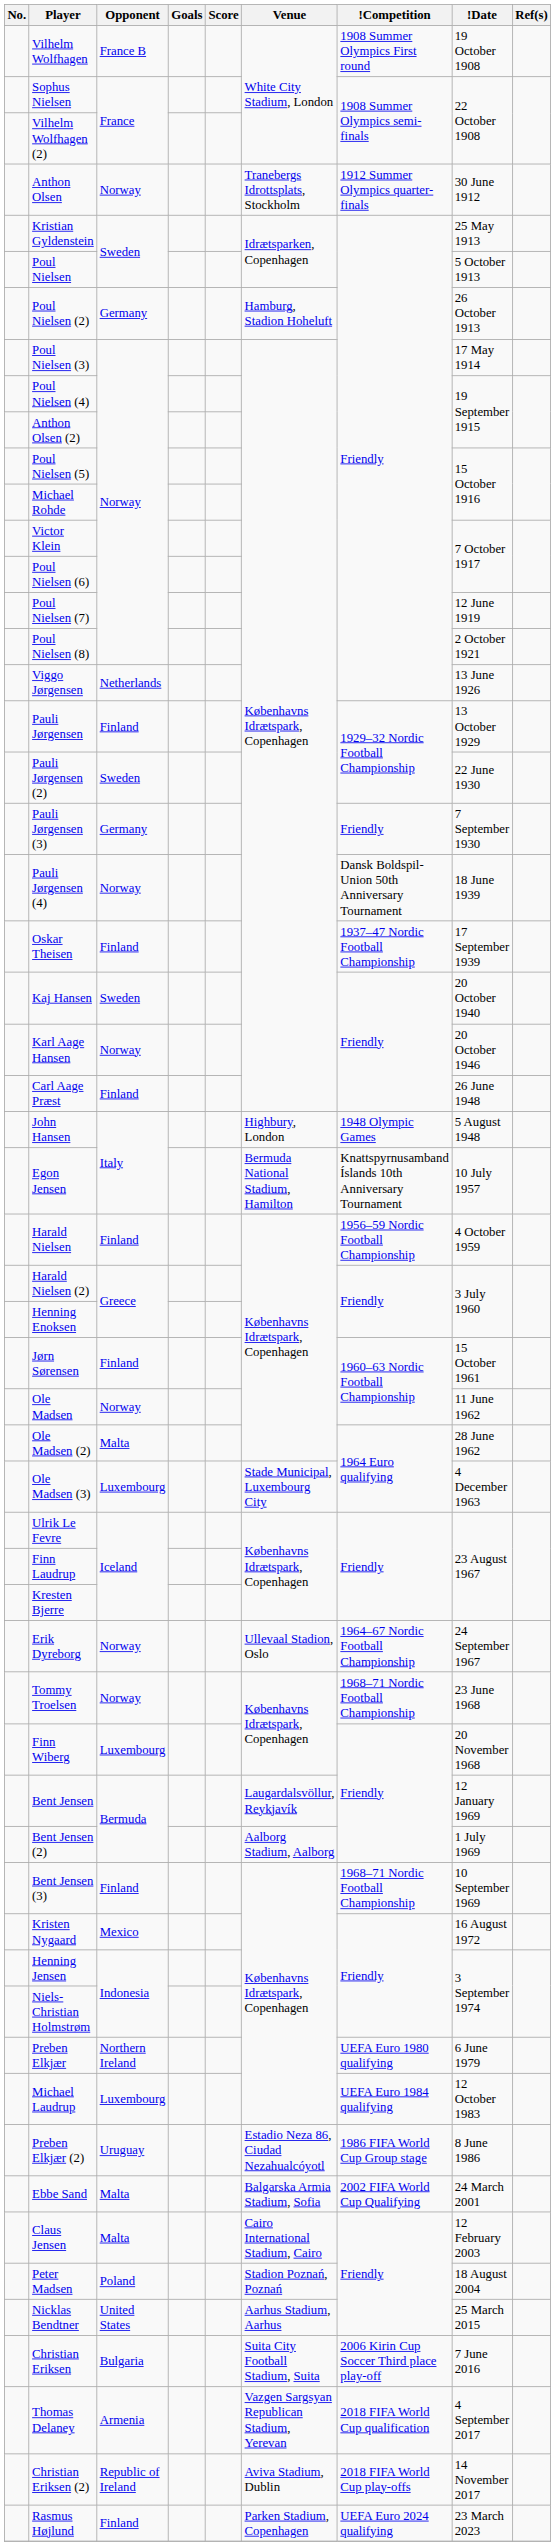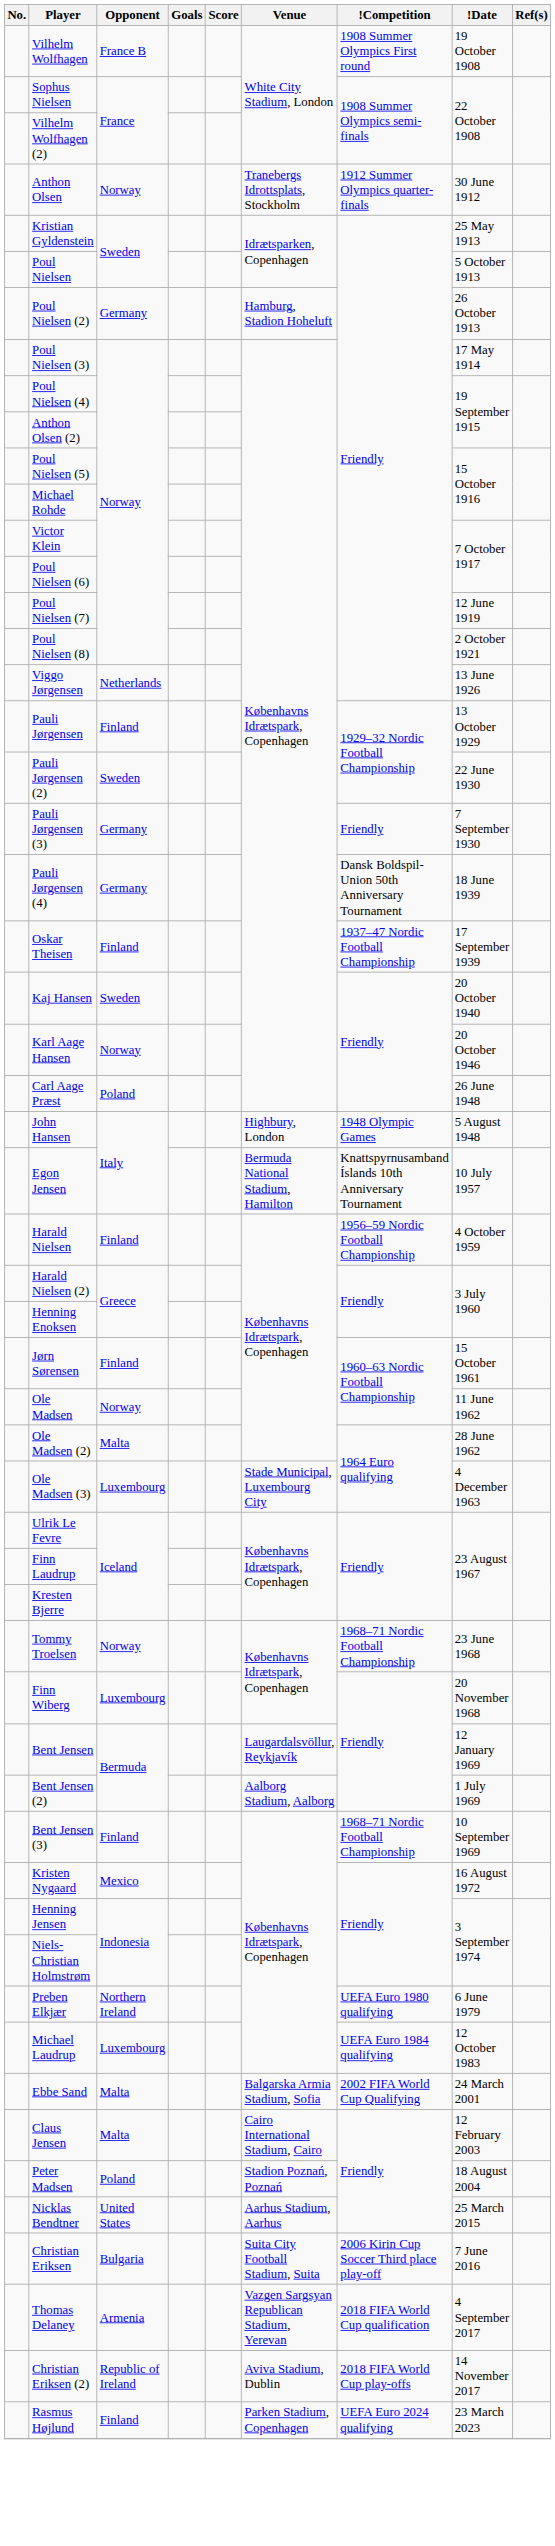 <table class="wikitable sortable" style="font-size:95%;">
 <tr>
 <th>No.</th>
 <th>Player</th>
 <th width="15%">Opponent</th>
 <th>Goals</th>
 <th class="align:center">Score</th>
 <th>Venue</th>
 <th width="18%">!Competition</th>
 <th width="12%">!Date</th>
 <th class="unsortable">Ref(s)</th>
 </tr>
 <tr>
 <td></td>
 <td><a href='#'>Vilhelm Wolfhagen</a></td>
 <td> <a href='#'>France B</a></td>
 <td></td>
 <td></td>
 <td rowspan="3"><a href='#'>White City Stadium</a>, London</td>
 <td><a href='#'>1908 Summer Olympics First round</a></td>
 <td>19 October 1908</td>
 <td></td>
 </tr>
 <tr>
 <td></td>
 <td><a href='#'>Sophus Nielsen</a></td>
 <td rowspan="2"> <a href='#'>France</a></td>
 <td></td>
 <td></td>
 <td rowspan="2"><a href='#'>1908 Summer Olympics semi-finals</a></td>
 <td rowspan="2">22 October 1908</td>
 <td rowspan="2"></td>
 </tr>
 <tr>
 <td></td>
 <td><a href='#'>Vilhelm Wolfhagen</a> (2)</td>
 <td></td>
 <td></td>
 </tr>
 <tr>
 <td></td>
 <td><a href='#'>Anthon Olsen</a></td>
 <td> <a href='#'>Norway</a></td>
 <td></td>
 <td></td>
 <td><a href='#'>Tranebergs Idrottsplats</a>, Stockholm</td>
 <td><a href='#'>1912 Summer Olympics quarter-finals</a></td>
 <td>30 June 1912</td>
 <td></td>
 </tr>
 <tr>
 <td></td>
 <td><a href='#'>Kristian Gyldenstein</a></td>
 <td rowspan="2"> <a href='#'>Sweden</a></td>
 <td></td>
 <td></td>
 <td rowspan="2"><a href='#'>Idrætsparken</a>, Copenhagen</td>
 <td rowspan="13"><a href='#'>Friendly</a></td>
 <td>25 May 1913</td>
 <td></td>
 </tr>
 <tr>
 <td></td>
 <td><a href='#'>Poul Nielsen</a></td>
 <td></td>
 <td></td>
 <td>5 October 1913</td>
 <td></td>
 </tr>
 <tr>
 <td></td>
 <td><a href='#'>Poul Nielsen</a> (2)</td>
 <td> <a href='#'>Germany</a></td>
 <td></td>
 <td></td>
 <td><a href='#'>Hamburg</a>, <a href='#'>Stadion Hoheluft</a></td>
 <td>26 October 1913</td>
 <td></td>
 </tr>
 <tr>
 <td></td>
 <td><a href='#'>Poul Nielsen</a> (3)</td>
 <td rowspan="9"> <a href='#'>Norway</a></td>
 <td></td>
 <td></td>
 <td rowspan="18"><a href='#'>Københavns Idrætspark</a>, Copenhagen</td>
 <td>17 May 1914</td>
 <td></td>
 </tr>
 <tr>
 <td></td>
 <td><a href='#'>Poul Nielsen</a> (4)</td>
 <td></td>
 <td></td>
 <td rowspan="2">19 September 1915</td>
 <td rowspan="2"></td>
 </tr>
 <tr>
 <td></td>
 <td><a href='#'>Anthon Olsen</a> (2)</td>
 <td></td>
 <td></td>
 </tr>
 <tr>
 <td></td>
 <td><a href='#'>Poul Nielsen</a> (5)</td>
 <td></td>
 <td></td>
 <td rowspan="2">15 October 1916</td>
 <td rowspan="2"></td>
 </tr>
 <tr>
 <td></td>
 <td><a href='#'>Michael Rohde</a></td>
 <td></td>
 <td></td>
 </tr>
 <tr>
 <td></td>
 <td><a href='#'>Victor Klein</a></td>
 <td></td>
 <td></td>
 <td rowspan="2">7 October 1917</td>
 <td rowspan="2"></td>
 </tr>
 <tr>
 <td></td>
 <td><a href='#'>Poul Nielsen</a> (6)</td>
 <td></td>
 <td></td>
 </tr>
 <tr>
 <td></td>
 <td><a href='#'>Poul Nielsen</a> (7)</td>
 <td></td>
 <td></td>
 <td>12 June 1919</td>
 <td></td>
 </tr>
 <tr>
 <td></td>
 <td><a href='#'>Poul Nielsen</a> (8)</td>
 <td></td>
 <td></td>
 <td>2 October 1921</td>
 <td></td>
 </tr>
 <tr>
 <td></td>
 <td><a href='#'>Viggo Jørgensen</a></td>
 <td> <a href='#'>Netherlands</a></td>
 <td></td>
 <td></td>
 <td>13 June 1926</td>
 <td></td>
 </tr>
 <tr>
 <td></td>
 <td><a href='#'>Pauli Jørgensen</a></td>
 <td> <a href='#'>Finland</a></td>
 <td></td>
 <td></td>
 <td rowspan="2"><a href='#'>1929–32 Nordic Football Championship</a></td>
 <td>13 October 1929</td>
 <td></td>
 </tr>
 <tr>
 <td></td>
 <td><a href='#'>Pauli Jørgensen</a> (2)</td>
 <td> <a href='#'>Sweden</a></td>
 <td></td>
 <td></td>
 <td>22 June 1930</td>
 <td></td>
 </tr>
 <tr>
 <td></td>
 <td><a href='#'>Pauli Jørgensen</a> (3)</td>
 <td> <a href='#'>Germany</a></td>
 <td></td>
 <td></td>
 <td><a href='#'>Friendly</a></td>
 <td>7 September 1930</td>
 <td></td>
 </tr>
 <tr>
 <td></td>
 <td><a href='#'>Pauli Jørgensen</a> (4)</td>
-<td> <a href='#'>Norway</a></td>
+<td> <a href='#'>Germany</a></td>
 <td></td>
 <td></td>
 <td>Dansk Boldspil-Union 50th Anniversary Tournament</td>
 <td>18 June 1939</td>
 <td></td>
 </tr>
 <tr>
 <td></td>
 <td><a href='#'>Oskar Theisen</a></td>
 <td> <a href='#'>Finland</a></td>
 <td></td>
 <td></td>
 <td><a href='#'>1937–47 Nordic Football Championship</a></td>
 <td>17 September 1939</td>
 <td></td>
 </tr>
 <tr>
 <td></td>
 <td><a href='#'>Kaj Hansen</a></td>
 <td> <a href='#'>Sweden</a></td>
 <td></td>
 <td></td>
 <td rowspan="3"><a href='#'>Friendly</a></td>
 <td>20 October 1940</td>
 <td></td>
 </tr>
 <tr>
 <td></td>
 <td><a href='#'>Karl Aage Hansen</a></td>
 <td> <a href='#'>Norway</a></td>
 <td></td>
 <td></td>
 <td>20 October 1946</td>
 <td></td>
 </tr>
 <tr>
 <td></td>
 <td><a href='#'>Carl Aage Præst</a></td>
-<td> <a href='#'>Finland</a></td>
+<td> <a href='#'>Poland</a></td>
 <td></td>
 <td></td>
 <td>26 June 1948</td>
 <td></td>
 </tr>
 <tr>
 <td></td>
 <td><a href='#'>John Hansen</a></td>
 <td rowspan="2"> <a href='#'>Italy</a></td>
 <td></td>
 <td></td>
 <td><a href='#'>Highbury</a>, London</td>
 <td><a href='#'>1948 Olympic Games</a></td>
 <td>5 August 1948</td>
 <td></td>
 </tr>
 <tr>
 <td></td>
 <td><a href='#'>Egon Jensen</a></td>
 <td></td>
 <td></td>
 <td><a href='#'>Bermuda National Stadium</a>, <a href='#'>Hamilton</a></td>
 <td>Knattspyrnusamband Íslands 10th Anniversary Tournament</td>
 <td>10 July 1957</td>
 <td></td>
 </tr>
 <tr>
 <td></td>
 <td><a href='#'>Harald Nielsen</a></td>
 <td> <a href='#'>Finland</a></td>
 <td></td>
 <td></td>
 <td rowspan="6"><a href='#'>Københavns Idrætspark</a>, Copenhagen</td>
 <td><a href='#'>1956–59 Nordic Football Championship</a></td>
 <td>4 October 1959</td>
 <td></td>
 </tr>
 <tr>
 <td></td>
 <td><a href='#'>Harald Nielsen</a> (2)</td>
 <td rowspan="2"> <a href='#'>Greece</a></td>
 <td></td>
 <td></td>
 <td rowspan="2"><a href='#'>Friendly</a></td>
 <td rowspan="2">3 July 1960</td>
 <td rowspan="2"></td>
 </tr>
 <tr>
 <td></td>
 <td><a href='#'>Henning Enoksen</a></td>
 <td></td>
 <td></td>
 </tr>
 <tr>
 <td></td>
 <td><a href='#'>Jørn Sørensen</a></td>
 <td> <a href='#'>Finland</a></td>
 <td></td>
 <td></td>
 <td rowspan="2"><a href='#'>1960–63 Nordic Football Championship</a></td>
 <td>15 October 1961</td>
 <td></td>
 </tr>
 <tr>
 <td></td>
 <td><a href='#'>Ole Madsen</a></td>
 <td> <a href='#'>Norway</a></td>
 <td></td>
 <td></td>
 <td>11 June 1962</td>
 <td></td>
 </tr>
 <tr>
 <td></td>
 <td><a href='#'>Ole Madsen</a> (2)</td>
 <td> <a href='#'>Malta</a></td>
 <td></td>
 <td></td>
 <td rowspan="2"><a href='#'>1964 Euro qualifying</a></td>
 <td>28 June 1962</td>
 <td></td>
 </tr>
 <tr>
 <td></td>
 <td><a href='#'>Ole Madsen</a> (3)</td>
 <td> <a href='#'>Luxembourg</a></td>
 <td></td>
 <td></td>
 <td><a href='#'>Stade Municipal</a>, <a href='#'>Luxembourg City</a></td>
 <td>4 December 1963</td>
 <td></td>
 </tr>
 <tr>
 <td></td>
 <td><a href='#'>Ulrik Le Fevre</a></td>
 <td rowspan="3"> <a href='#'>Iceland</a></td>
 <td></td>
 <td></td>
 <td rowspan="3"><a href='#'>Københavns Idrætspark</a>, Copenhagen</td>
 <td rowspan="3"><a href='#'>Friendly</a></td>
 <td rowspan="3">23 August 1967</td>
 <td rowspan="3"></td>
 </tr>
 <tr>
 <td></td>
 <td><a href='#'>Finn Laudrup</a></td>
 <td></td>
 <td></td>
 </tr>
 <tr>
 <td></td>
 <td><a href='#'>Kresten Bjerre</a></td>
 <td></td>
 <td></td>
 </tr>
 <tr>
 <td></td>
-<td><a href='#'>Erik Dyreborg</a></td>
-<td> <a href='#'>Norway</a></td>
-<td></td>
-<td></td>
-<td><a href='#'>Ullevaal Stadion</a>, Oslo</td>
-<td><a href='#'>1964–67 Nordic Football Championship</a></td>
-<td>24 September 1967</td>
-<td></td>
-</tr>
-<tr>
-<td></td>
 <td><a href='#'>Tommy Troelsen</a></td>
 <td> <a href='#'>Norway</a></td>
 <td></td>
 <td></td>
 <td rowspan="2"><a href='#'>Københavns Idrætspark</a>, Copenhagen</td>
 <td><a href='#'>1968–71 Nordic Football Championship</a></td>
 <td>23 June 1968</td>
 <td></td>
 </tr>
 <tr>
 <td></td>
 <td><a href='#'>Finn Wiberg</a></td>
 <td> <a href='#'>Luxembourg</a></td>
 <td></td>
 <td></td>
 <td rowspan="3"><a href='#'>Friendly</a></td>
 <td>20 November 1968</td>
 <td></td>
 </tr>
 <tr>
 <td></td>
 <td><a href='#'>Bent Jensen</a></td>
 <td rowspan="2"> <a href='#'>Bermuda</a></td>
 <td></td>
 <td></td>
 <td><a href='#'>Laugardalsvöllur</a>, <a href='#'>Reykjavík</a></td>
 <td>12 January 1969</td>
 <td></td>
 </tr>
 <tr>
 <td></td>
 <td><a href='#'>Bent Jensen</a> (2)</td>
 <td></td>
 <td></td>
 <td><a href='#'>Aalborg Stadium</a>, <a href='#'>Aalborg</a></td>
 <td>1 July 1969</td>
 <td></td>
 </tr>
 <tr>
 <td></td>
 <td><a href='#'>Bent Jensen</a> (3)</td>
 <td> <a href='#'>Finland</a></td>
 <td></td>
 <td></td>
 <td rowspan="6"><a href='#'>Københavns Idrætspark</a>, Copenhagen</td>
 <td><a href='#'>1968–71 Nordic Football Championship</a></td>
 <td>10 September 1969</td>
 <td></td>
 </tr>
 <tr>
 <td></td>
 <td><a href='#'>Kristen Nygaard</a></td>
 <td> <a href='#'>Mexico</a></td>
 <td></td>
 <td></td>
 <td rowspan="3"><a href='#'>Friendly</a></td>
 <td>16 August 1972</td>
 <td></td>
 </tr>
 <tr>
 <td></td>
 <td><a href='#'>Henning Jensen</a></td>
 <td rowspan="2"> <a href='#'>Indonesia</a></td>
 <td></td>
 <td></td>
 <td rowspan="2">3 September 1974</td>
 <td rowspan="2"></td>
 </tr>
 <tr>
 <td></td>
 <td><a href='#'>Niels-Christian Holmstrøm</a></td>
 <td></td>
 <td></td>
 </tr>
 <tr>
 <td></td>
 <td><a href='#'>Preben Elkjær</a></td>
 <td> <a href='#'>Northern Ireland</a></td>
 <td></td>
 <td></td>
 <td><a href='#'>UEFA Euro 1980 qualifying</a></td>
 <td>6 June 1979</td>
 <td></td>
 </tr>
 <tr>
 <td></td>
 <td><a href='#'>Michael Laudrup</a></td>
 <td> <a href='#'>Luxembourg</a></td>
 <td></td>
 <td></td>
 <td><a href='#'>UEFA Euro 1984 qualifying</a></td>
 <td>12 October 1983</td>
 <td></td>
 </tr>
 <tr>
 <td></td>
-<td><a href='#'>Preben Elkjær</a> (2)</td>
-<td> <a href='#'>Uruguay</a></td>
-<td></td>
-<td></td>
-<td><a href='#'>Estadio Neza 86</a>, <a href='#'>Ciudad Nezahualcóyotl</a></td>
-<td><a href='#'>1986 FIFA World Cup Group stage</a></td>
-<td>8 June 1986</td>
-<td></td>
-</tr>
-<tr>
-<td></td>
 <td><a href='#'>Ebbe Sand</a></td>
 <td> <a href='#'>Malta</a></td>
 <td></td>
 <td></td>
 <td><a href='#'>Balgarska Armia Stadium</a>, <a href='#'>Sofia</a></td>
 <td><a href='#'>2002 FIFA World Cup Qualifying</a></td>
 <td>24 March 2001</td>
 <td></td>
 </tr>
 <tr>
 <td></td>
 <td><a href='#'>Claus Jensen</a></td>
 <td> <a href='#'>Malta</a></td>
 <td></td>
 <td></td>
 <td><a href='#'>Cairo International Stadium</a>, <a href='#'>Cairo</a></td>
 <td rowspan="3"><a href='#'>Friendly</a></td>
 <td>12 February 2003</td>
 <td></td>
 </tr>
 <tr>
 <td></td>
 <td><a href='#'>Peter Madsen</a></td>
 <td> <a href='#'>Poland</a></td>
 <td></td>
 <td></td>
 <td><a href='#'>Stadion Poznań</a>, <a href='#'>Poznań</a></td>
 <td>18 August 2004</td>
 <td></td>
 </tr>
 <tr>
 <td></td>
 <td><a href='#'>Nicklas Bendtner</a></td>
 <td> <a href='#'>United States</a></td>
 <td></td>
 <td></td>
 <td><a href='#'>Aarhus Stadium</a>, <a href='#'>Aarhus</a></td>
 <td>25 March 2015</td>
 <td></td>
 </tr>
 <tr>
 <td></td>
 <td><a href='#'>Christian Eriksen</a></td>
 <td> <a href='#'>Bulgaria</a></td>
 <td></td>
 <td></td>
 <td><a href='#'>Suita City Football Stadium</a>, <a href='#'>Suita</a></td>
 <td><a href='#'>2006 Kirin Cup Soccer Third place play-off</a></td>
 <td>7 June 2016</td>
 <td></td>
 </tr>
 <tr>
 <td></td>
 <td><a href='#'>Thomas Delaney</a></td>
 <td> <a href='#'>Armenia</a></td>
 <td></td>
 <td></td>
 <td><a href='#'>Vazgen Sargsyan Republican Stadium</a>, <a href='#'>Yerevan</a></td>
 <td><a href='#'>2018 FIFA World Cup qualification</a></td>
 <td>4 September 2017</td>
 <td></td>
 </tr>
 <tr>
 <td></td>
 <td><a href='#'>Christian Eriksen</a> (2)</td>
 <td> <a href='#'>Republic of Ireland</a></td>
 <td></td>
 <td></td>
 <td><a href='#'>Aviva Stadium</a>, Dublin</td>
 <td><a href='#'>2018 FIFA World Cup play-offs</a></td>
 <td>14 November 2017</td>
 <td></td>
 </tr>
 <tr>
 <td></td>
 <td><a href='#'>Rasmus Højlund</a></td>
 <td> <a href='#'>Finland</a></td>
 <td></td>
 <td></td>
 <td><a href='#'>Parken Stadium</a>, <a href='#'>Copenhagen</a></td>
 <td><a href='#'>UEFA Euro 2024 qualifying</a></td>
 <td>23 March 2023</td>
 <td></td>
 </tr>
 <tr>
 </tr>
 </table>
